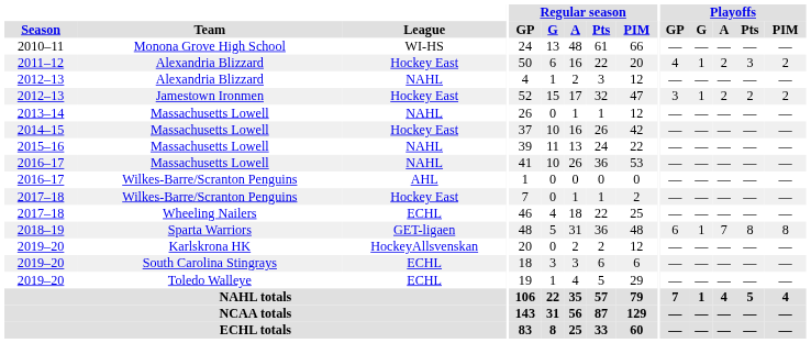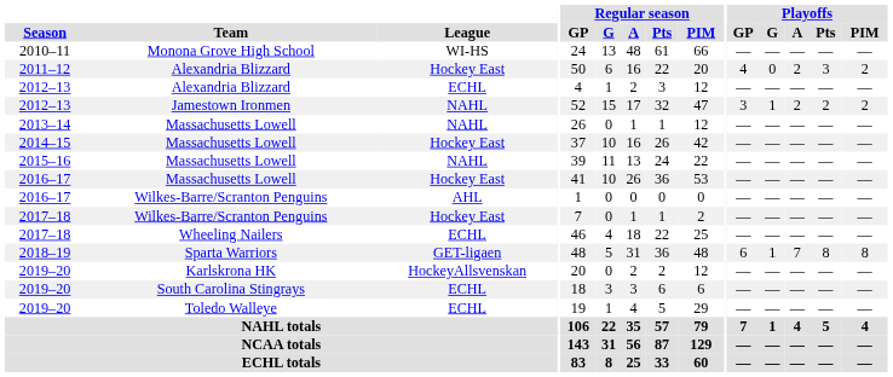 <table border="0" cellpadding="1" cellspacing="0" style="text-align:center; width:60em">
 <tr bgcolor="#e0e0e0">
 <th colspan="3" bgcolor="#ffffff"></th>
 <th rowspan="100" bgcolor="#ffffff"></th>
 <th colspan="5"><a href='#'>Regular season</a></th>
 <th rowspan="100" bgcolor="#ffffff"></th>
 <th colspan="5"><a href='#'>Playoffs</a></th>
 </tr>
 <tr bgcolor="#e0e0e0">
 <th><a href='#'>Season</a></th>
 <th>Team</th>
 <th>League</th>
 <th>GP</th>
 <th><a href='#'>G</a></th>
 <th><a href='#'>A</a></th>
 <th><a href='#'>Pts</a></th>
 <th><a href='#'>PIM</a></th>
 <th>GP</th>
 <th>G</th>
 <th>A</th>
 <th>Pts</th>
 <th>PIM</th>
 </tr>
 <tr>
 <td>2010–11</td>
 <td><a href='#'>Monona Grove High School</a></td>
 <td>WI-HS</td>
 <td>24</td>
 <td>13</td>
 <td>48</td>
 <td>61</td>
 <td>66</td>
 <td>—</td>
 <td>—</td>
 <td>—</td>
 <td>—</td>
 <td>—</td>
 </tr>
 <tr bgcolor="f0f0f0">
 <td><a href='#'>2011–12</a></td>
 <td><a href='#'>Alexandria Blizzard</a></td>
 <td><a href='#'>Hockey East</a></td>
 <td>50</td>
 <td>6</td>
 <td>16</td>
 <td>22</td>
 <td>20</td>
 <td>4</td>
-<td>1</td>
+<td>0</td>
 <td>2</td>
 <td>3</td>
 <td>2</td>
 </tr>
 <tr>
 <td><a href='#'>2012–13</a></td>
 <td><a href='#'>Alexandria Blizzard</a></td>
-<td><a href='#'>NAHL</a></td>
+<td><a href='#'>ECHL</a></td>
 <td>4</td>
 <td>1</td>
 <td>2</td>
 <td>3</td>
 <td>12</td>
 <td>—</td>
 <td>—</td>
 <td>—</td>
 <td>—</td>
 <td>—</td>
 </tr>
 <tr bgcolor="f0f0f0">
 <td><a href='#'>2012–13</a></td>
 <td><a href='#'>Jamestown Ironmen</a></td>
-<td><a href='#'>Hockey East</a></td>
+<td><a href='#'>NAHL</a></td>
 <td>52</td>
 <td>15</td>
 <td>17</td>
 <td>32</td>
 <td>47</td>
 <td>3</td>
 <td>1</td>
 <td>2</td>
 <td>2</td>
 <td>2</td>
 </tr>
 <tr>
 <td><a href='#'>2013–14</a></td>
 <td><a href='#'>Massachusetts Lowell</a></td>
 <td><a href='#'>NAHL</a></td>
 <td>26</td>
 <td>0</td>
 <td>1</td>
 <td>1</td>
 <td>12</td>
 <td>—</td>
 <td>—</td>
 <td>—</td>
 <td>—</td>
 <td>—</td>
 </tr>
 <tr bgcolor="f0f0f0">
 <td><a href='#'>2014–15</a></td>
 <td><a href='#'>Massachusetts Lowell</a></td>
 <td><a href='#'>Hockey East</a></td>
 <td>37</td>
 <td>10</td>
 <td>16</td>
 <td>26</td>
 <td>42</td>
 <td>—</td>
 <td>—</td>
 <td>—</td>
 <td>—</td>
 <td>—</td>
 </tr>
 <tr>
 <td><a href='#'>2015–16</a></td>
 <td><a href='#'>Massachusetts Lowell</a></td>
 <td><a href='#'>NAHL</a></td>
 <td>39</td>
 <td>11</td>
 <td>13</td>
 <td>24</td>
 <td>22</td>
 <td>—</td>
 <td>—</td>
 <td>—</td>
 <td>—</td>
 <td>—</td>
 </tr>
 <tr bgcolor="f0f0f0">
 <td><a href='#'>2016–17</a></td>
 <td><a href='#'>Massachusetts Lowell</a></td>
-<td><a href='#'>NAHL</a></td>
+<td><a href='#'>Hockey East</a></td>
 <td>41</td>
 <td>10</td>
 <td>26</td>
 <td>36</td>
 <td>53</td>
 <td>—</td>
 <td>—</td>
 <td>—</td>
 <td>—</td>
 <td>—</td>
 </tr>
 <tr>
 <td><a href='#'>2016–17</a></td>
 <td><a href='#'>Wilkes-Barre/Scranton Penguins</a></td>
 <td><a href='#'>AHL</a></td>
 <td>1</td>
 <td>0</td>
 <td>0</td>
 <td>0</td>
 <td>0</td>
 <td>—</td>
 <td>—</td>
 <td>—</td>
 <td>—</td>
 <td>—</td>
 </tr>
 <tr bgcolor="f0f0f0">
 <td><a href='#'>2017–18</a></td>
 <td><a href='#'>Wilkes-Barre/Scranton Penguins</a></td>
 <td><a href='#'>Hockey East</a></td>
 <td>7</td>
 <td>0</td>
 <td>1</td>
 <td>1</td>
 <td>2</td>
 <td>—</td>
 <td>—</td>
 <td>—</td>
 <td>—</td>
 <td>—</td>
 </tr>
 <tr>
 <td><a href='#'>2017–18</a></td>
 <td><a href='#'>Wheeling Nailers</a></td>
 <td><a href='#'>ECHL</a></td>
 <td>46</td>
 <td>4</td>
 <td>18</td>
 <td>22</td>
 <td>25</td>
 <td>—</td>
 <td>—</td>
 <td>—</td>
 <td>—</td>
 <td>—</td>
 </tr>
 <tr bgcolor="f0f0f0">
 <td><a href='#'>2018–19</a></td>
 <td><a href='#'>Sparta Warriors</a></td>
 <td><a href='#'>GET-ligaen</a></td>
 <td>48</td>
 <td>5</td>
 <td>31</td>
 <td>36</td>
 <td>48</td>
 <td>6</td>
 <td>1</td>
 <td>7</td>
 <td>8</td>
 <td>8</td>
 </tr>
 <tr>
 <td><a href='#'>2019–20</a></td>
 <td><a href='#'>Karlskrona HK</a></td>
 <td><a href='#'>HockeyAllsvenskan</a></td>
 <td>20</td>
 <td>0</td>
 <td>2</td>
 <td>2</td>
 <td>12</td>
 <td>—</td>
 <td>—</td>
 <td>—</td>
 <td>—</td>
 <td>—</td>
 </tr>
 <tr bgcolor="f0f0f0">
 <td><a href='#'>2019–20</a></td>
 <td><a href='#'>South Carolina Stingrays</a></td>
 <td><a href='#'>ECHL</a></td>
 <td>18</td>
 <td>3</td>
 <td>3</td>
 <td>6</td>
 <td>6</td>
 <td>—</td>
 <td>—</td>
 <td>—</td>
 <td>—</td>
 <td>—</td>
 </tr>
 <tr>
 <td><a href='#'>2019–20</a></td>
 <td><a href='#'>Toledo Walleye</a></td>
 <td><a href='#'>ECHL</a></td>
 <td>19</td>
 <td>1</td>
 <td>4</td>
 <td>5</td>
 <td>29</td>
 <td>—</td>
 <td>—</td>
 <td>—</td>
 <td>—</td>
 <td>—</td>
 </tr>
 <tr bgcolor="#e0e0e0">
 <th colspan="3">NAHL totals</th>
 <th>106</th>
 <th>22</th>
 <th>35</th>
 <th>57</th>
 <th>79</th>
 <th>7</th>
 <th>1</th>
 <th>4</th>
 <th>5</th>
 <th>4</th>
 </tr>
 <tr bgcolor="#e0e0e0">
 <th colspan="3">NCAA totals</th>
 <th>143</th>
 <th>31</th>
 <th>56</th>
 <th>87</th>
 <th>129</th>
 <th>—</th>
 <th>—</th>
 <th>—</th>
 <th>—</th>
 <th>—</th>
 </tr>
 <tr bgcolor="#e0e0e0">
 <th colspan="3">ECHL totals</th>
 <th>83</th>
 <th>8</th>
 <th>25</th>
 <th>33</th>
 <th>60</th>
 <th>—</th>
 <th>—</th>
 <th>—</th>
 <th>—</th>
 <th>—</th>
 </tr>
 </table>
